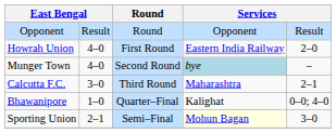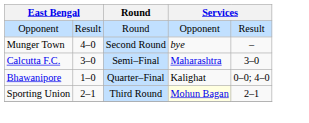 <table class="wikitable" style="text-align:center">
 <tr>
 <th colspan="2"><a href='#'>East Bengal</a></th>
 <th>Round</th>
 <th colspan="2"><a href='#'>Services</a></th>
 </tr>
 <tr style="background:#C1E0FF">
 <td>Opponent</td>
 <td colspan="1">Result</td>
 <td>Round</td>
 <td>Opponent</td>
 <td colspan="1">Result</td>
 </tr>
 <tr>
-<td style="text-align:left"><a href='#'>Howrah Union</a></td>
-<td colspan="1">4–0</td>
-<td style="background:#C1E0FF">First Round</td>
-<td style="text-align:left"><a href='#'>Eastern India Railway</a></td>
-<td colspan="1">2–0</td>
-</tr>
-<tr>
 <td style="text-align:left">Munger Town</td>
 <td colspan="1">4–0</td>
 <td style="background:#C1E0FF">Second Round</td>
-<td style="background: lightblue; text-align:left"><em>bye</em></td>
+<td style="text-align:left"><em>bye</em></td>
 <td colspan="1">–</td>
 </tr>
 <tr>
 <td style="text-align:left"><a href='#'>Calcutta F.C.</a></td>
 <td colspan="1">3–0</td>
-<td style="background:#C1E0FF">Third Round</td>
+<td style="background:#C1E0FF">Semi–Final</td>
 <td style="text-align:left"><a href='#'>Maharashtra</a></td>
-<td colspan="1">2–1</td>
+<td colspan="1">3–0</td>
 </tr>
 <tr>
 <td style="text-align:left"><a href='#'>Bhawanipore</a></td>
 <td colspan="1">1–0</td>
 <td style="background:#C1E0FF">Quarter–Final</td>
 <td style="text-align:left">Kalighat</td>
 <td colspan="1">0–0; 4–0</td>
 </tr>
 <tr>
 <td style="text-align:left">Sporting Union</td>
 <td colspan="1">2–1</td>
-<td style="background:#C1E0FF">Semi–Final</td>
+<td style="background:#C1E0FF">Third Round</td>
 <td style="background: lightyellow; text-align:left"><a href='#'>Mohun Bagan</a></td>
-<td colspan="1">3–0</td>
+<td colspan="1">2–1</td>
 </tr>
 <tr>
 </tr>
 </table>
